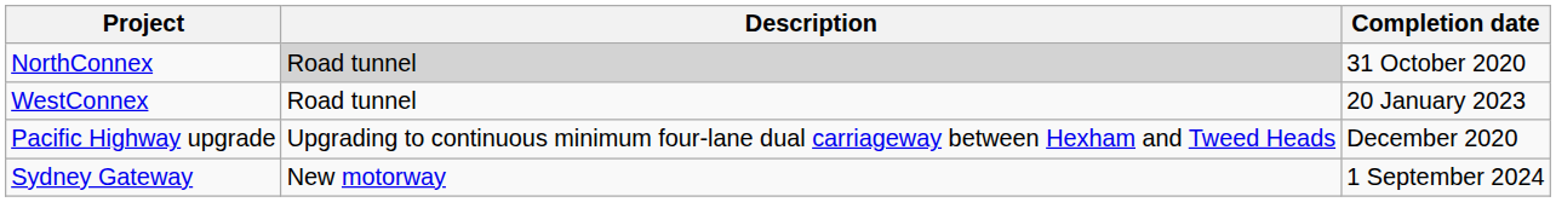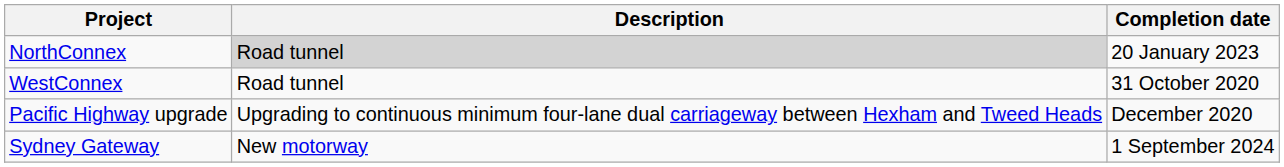 <table class="wikitable sortable">
 <tr>
 <th>Project</th>
 <th>Description</th>
 <th>Completion date</th>
 </tr>
 <tr>
 <td><a href='#'>NorthConnex</a></td>
 <td style="background: lightgrey;">Road tunnel</td>
-<td>31 October 2020</td>
+<td>20 January 2023</td>
 </tr>
 <tr>
 <td><a href='#'>WestConnex</a></td>
 <td>Road tunnel</td>
-<td>20 January 2023</td>
+<td>31 October 2020</td>
 </tr>
 <tr>
 <td><a href='#'>Pacific Highway</a> upgrade</td>
 <td>Upgrading to continuous minimum four-lane dual <a href='#'>carriageway</a> between <a href='#'>Hexham</a> and <a href='#'>Tweed Heads</a></td>
 <td>December 2020</td>
 </tr>
 <tr>
 <td><a href='#'>Sydney Gateway</a></td>
 <td>New <a href='#'>motorway</a></td>
 <td>1 September 2024</td>
 </tr>
 </table>
